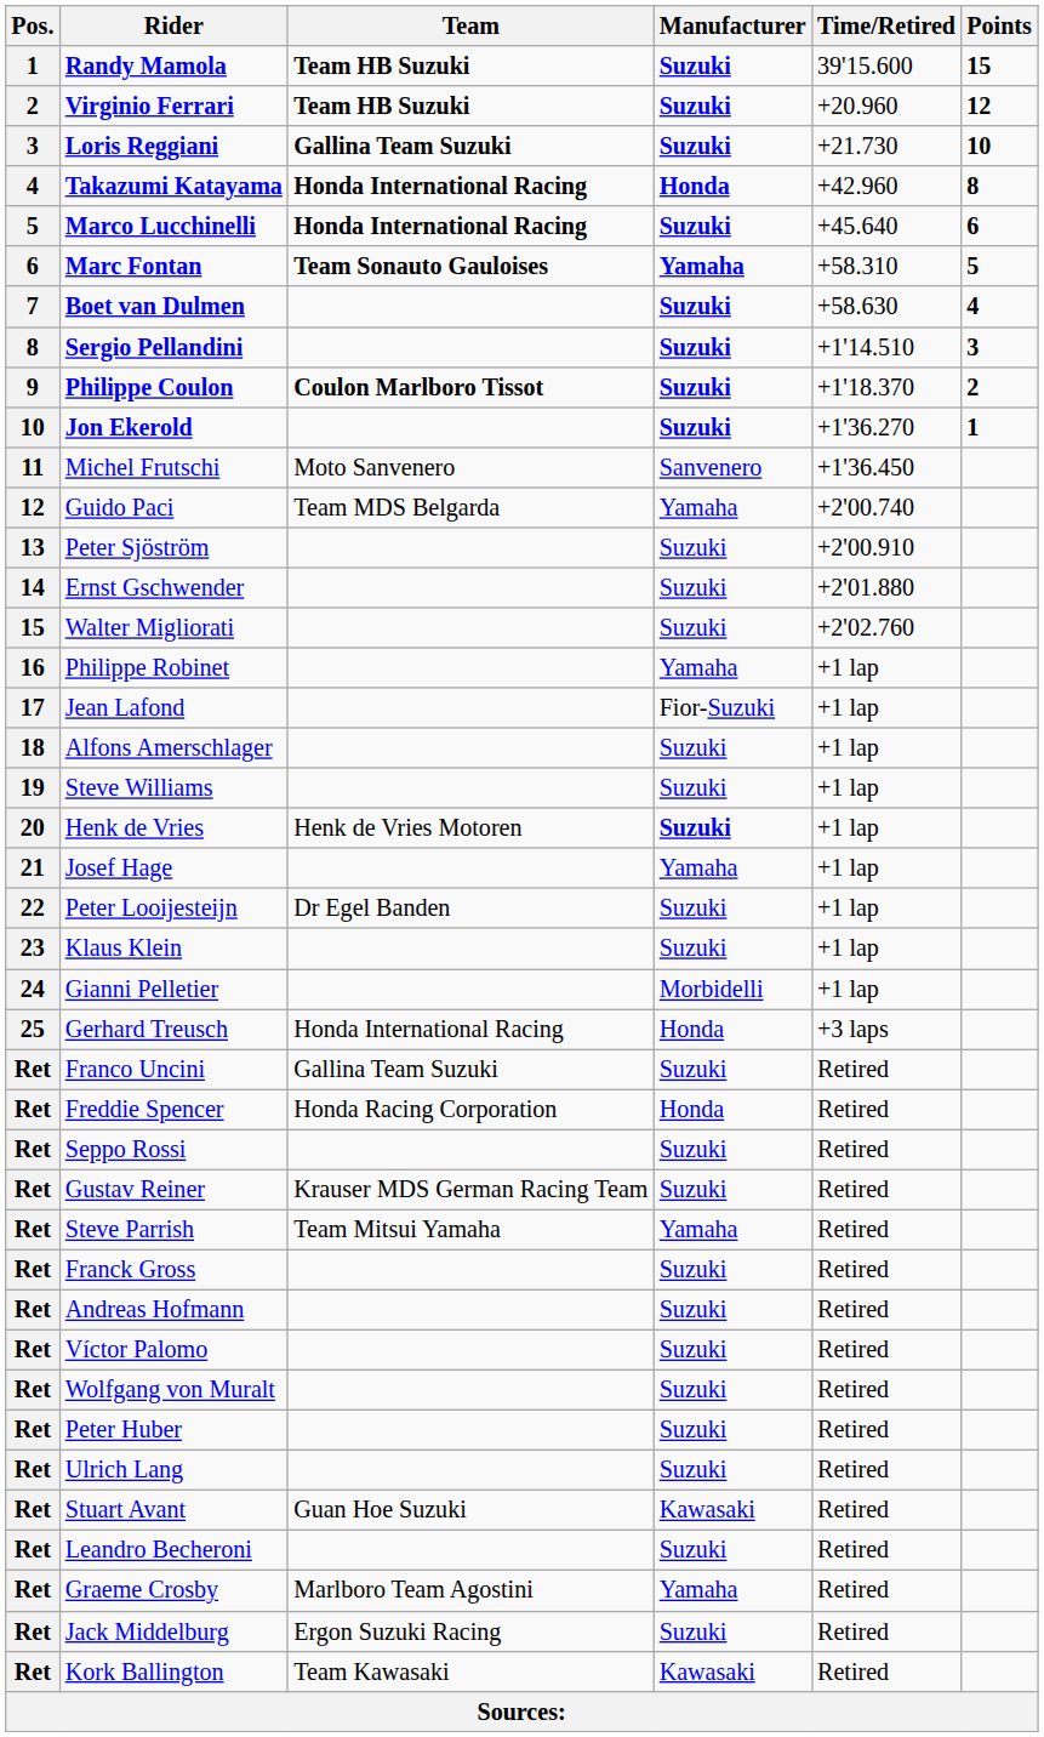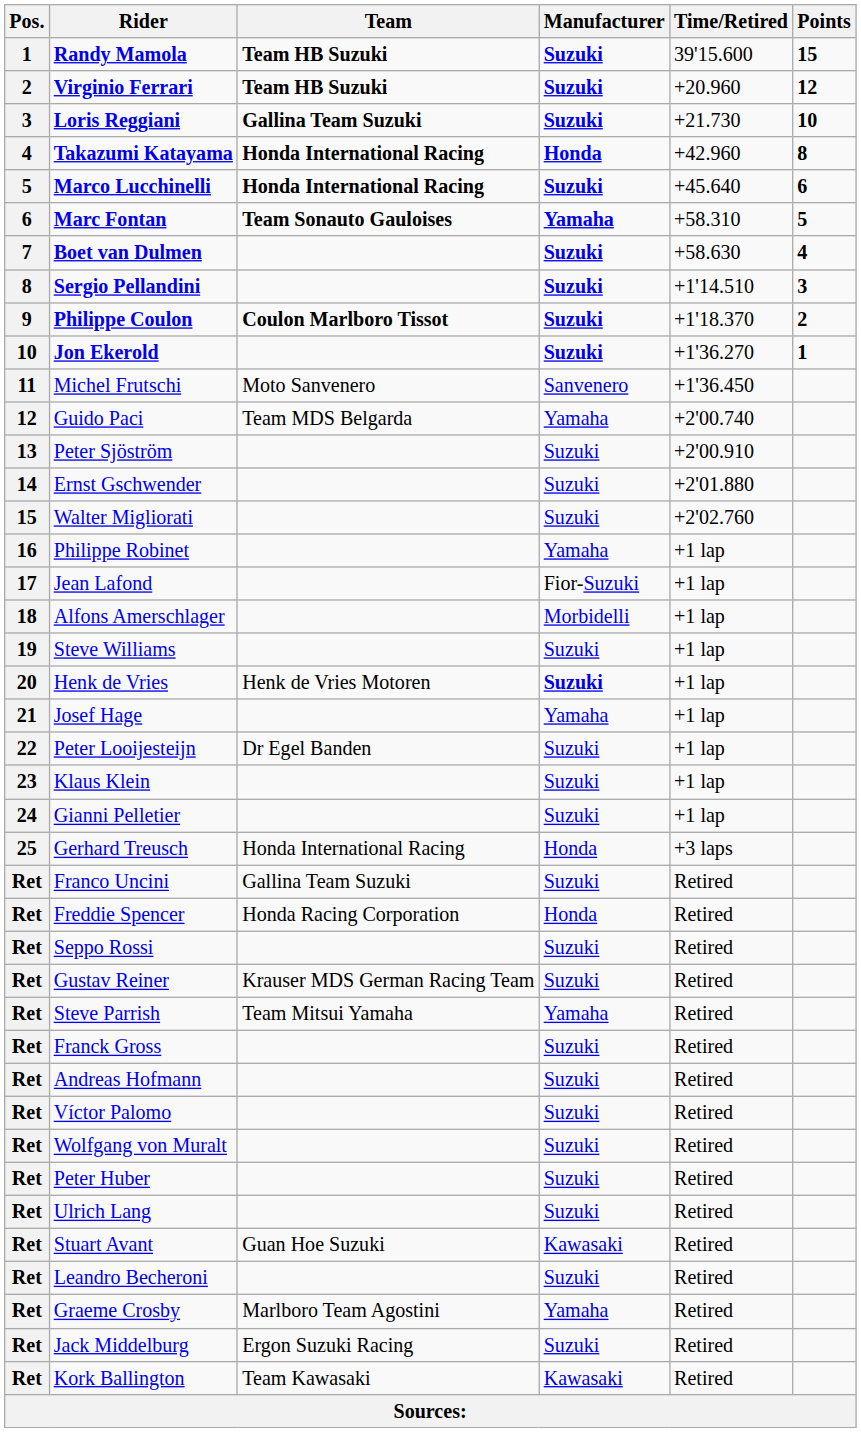 <table class="wikitable" style="font-size: 95%;">
 <tr>
 <th>Pos.</th>
 <th>Rider</th>
 <th>Team</th>
 <th>Manufacturer</th>
 <th>Time/Retired</th>
 <th>Points</th>
 </tr>
 <tr>
 <th>1</th>
 <td> <strong><a href='#'>Randy Mamola</a></strong></td>
 <td><strong>Team HB Suzuki</strong></td>
 <td><strong><a href='#'>Suzuki</a></strong></td>
 <td>39'15.600</td>
 <td><strong>15</strong></td>
 </tr>
 <tr>
 <th>2</th>
 <td> <strong><a href='#'>Virginio Ferrari</a></strong></td>
 <td><strong>Team HB Suzuki</strong></td>
 <td><strong><a href='#'>Suzuki</a></strong></td>
 <td>+20.960</td>
 <td><strong>12</strong></td>
 </tr>
 <tr>
 <th>3</th>
 <td> <strong><a href='#'>Loris Reggiani</a></strong></td>
 <td><strong>Gallina Team Suzuki</strong></td>
 <td><strong><a href='#'>Suzuki</a></strong></td>
 <td>+21.730</td>
 <td><strong>10</strong></td>
 </tr>
 <tr>
 <th>4</th>
 <td> <strong><a href='#'>Takazumi Katayama</a></strong></td>
 <td><strong>Honda International Racing</strong></td>
 <td><strong><a href='#'>Honda</a></strong></td>
 <td>+42.960</td>
 <td><strong>8</strong></td>
 </tr>
 <tr>
 <th>5</th>
 <td> <strong><a href='#'>Marco Lucchinelli</a></strong></td>
 <td><strong>Honda International Racing</strong></td>
 <td><strong><a href='#'>Suzuki</a></strong></td>
 <td>+45.640</td>
 <td><strong>6</strong></td>
 </tr>
 <tr>
 <th>6</th>
 <td> <strong><a href='#'>Marc Fontan</a></strong></td>
 <td><strong>Team Sonauto Gauloises</strong></td>
 <td><strong><a href='#'>Yamaha</a></strong></td>
 <td>+58.310</td>
 <td><strong>5</strong></td>
 </tr>
 <tr>
 <th>7</th>
 <td> <strong><a href='#'>Boet van Dulmen</a></strong></td>
 <td></td>
 <td><strong><a href='#'>Suzuki</a></strong></td>
 <td>+58.630</td>
 <td><strong>4</strong></td>
 </tr>
 <tr>
 <th>8</th>
 <td> <strong><a href='#'>Sergio Pellandini</a></strong></td>
 <td></td>
 <td><strong><a href='#'>Suzuki</a></strong></td>
 <td>+1'14.510</td>
 <td><strong>3</strong></td>
 </tr>
 <tr>
 <th>9</th>
 <td> <strong><a href='#'>Philippe Coulon</a></strong></td>
 <td><strong>Coulon Marlboro Tissot</strong></td>
 <td><strong><a href='#'>Suzuki</a></strong></td>
 <td>+1'18.370</td>
 <td><strong>2</strong></td>
 </tr>
 <tr>
 <th>10</th>
 <td> <strong><a href='#'>Jon Ekerold</a></strong></td>
 <td></td>
 <td><strong><a href='#'>Suzuki</a></strong></td>
 <td>+1'36.270</td>
 <td><strong>1</strong></td>
 </tr>
 <tr>
 <th>11</th>
 <td> <a href='#'>Michel Frutschi</a></td>
 <td>Moto Sanvenero</td>
 <td><a href='#'>Sanvenero</a></td>
 <td>+1'36.450</td>
 <td></td>
 </tr>
 <tr>
 <th>12</th>
 <td> <a href='#'>Guido Paci</a></td>
 <td>Team MDS Belgarda</td>
 <td><a href='#'>Yamaha</a></td>
 <td>+2'00.740</td>
 <td></td>
 </tr>
 <tr>
 <th>13</th>
 <td> <a href='#'>Peter Sjöström</a></td>
 <td></td>
 <td><a href='#'>Suzuki</a></td>
 <td>+2'00.910</td>
 <td></td>
 </tr>
 <tr>
 <th>14</th>
 <td> <a href='#'>Ernst Gschwender</a></td>
 <td></td>
 <td><a href='#'>Suzuki</a></td>
 <td>+2'01.880</td>
 <td></td>
 </tr>
 <tr>
 <th>15</th>
 <td> <a href='#'>Walter Migliorati</a></td>
 <td></td>
 <td><a href='#'>Suzuki</a></td>
 <td>+2'02.760</td>
 <td></td>
 </tr>
 <tr>
 <th>16</th>
 <td> <a href='#'>Philippe Robinet</a></td>
 <td></td>
 <td><a href='#'>Yamaha</a></td>
 <td>+1 lap</td>
 <td></td>
 </tr>
 <tr>
 <th>17</th>
 <td> <a href='#'>Jean Lafond</a></td>
 <td></td>
 <td>Fior-<a href='#'>Suzuki</a></td>
 <td>+1 lap</td>
 <td></td>
 </tr>
 <tr>
 <th>18</th>
 <td> <a href='#'>Alfons Amerschlager</a></td>
 <td></td>
-<td><a href='#'>Suzuki</a></td>
+<td><a href='#'>Morbidelli</a></td>
 <td>+1 lap</td>
 <td></td>
 </tr>
 <tr>
 <th>19</th>
 <td> <a href='#'>Steve Williams</a></td>
 <td></td>
 <td><a href='#'>Suzuki</a></td>
 <td>+1 lap</td>
 <td></td>
 </tr>
 <tr>
 <th>20</th>
 <td> <a href='#'>Henk de Vries</a></td>
 <td>Henk de Vries Motoren</td>
 <td><strong><a href='#'>Suzuki</a></strong></td>
 <td>+1 lap</td>
 <td></td>
 </tr>
 <tr>
 <th>21</th>
 <td> <a href='#'>Josef Hage</a></td>
 <td></td>
 <td><a href='#'>Yamaha</a></td>
 <td>+1 lap</td>
 <td></td>
 </tr>
 <tr>
 <th>22</th>
 <td> <a href='#'>Peter Looijesteijn</a></td>
 <td>Dr Egel Banden</td>
 <td><a href='#'>Suzuki</a></td>
 <td>+1 lap</td>
 <td></td>
 </tr>
 <tr>
 <th>23</th>
 <td> <a href='#'>Klaus Klein</a></td>
 <td></td>
 <td><a href='#'>Suzuki</a></td>
 <td>+1 lap</td>
 <td></td>
 </tr>
 <tr>
 <th>24</th>
 <td> <a href='#'>Gianni Pelletier</a></td>
 <td></td>
-<td><a href='#'>Morbidelli</a></td>
+<td><a href='#'>Suzuki</a></td>
 <td>+1 lap</td>
 <td></td>
 </tr>
 <tr>
 <th>25</th>
 <td> <a href='#'>Gerhard Treusch</a></td>
 <td>Honda International Racing</td>
 <td><a href='#'>Honda</a></td>
 <td>+3 laps</td>
 <td></td>
 </tr>
 <tr>
 <th>Ret</th>
 <td> <a href='#'>Franco Uncini</a></td>
 <td>Gallina Team Suzuki</td>
 <td><a href='#'>Suzuki</a></td>
 <td>Retired</td>
 <td></td>
 </tr>
 <tr>
 <th>Ret</th>
 <td> <a href='#'>Freddie Spencer</a></td>
 <td>Honda Racing Corporation</td>
 <td><a href='#'>Honda</a></td>
 <td>Retired</td>
 <td></td>
 </tr>
 <tr>
 <th>Ret</th>
 <td> <a href='#'>Seppo Rossi</a></td>
 <td></td>
 <td><a href='#'>Suzuki</a></td>
 <td>Retired</td>
 <td></td>
 </tr>
 <tr>
 <th>Ret</th>
 <td> <a href='#'>Gustav Reiner</a></td>
 <td>Krauser MDS German Racing Team</td>
 <td><a href='#'>Suzuki</a></td>
 <td>Retired</td>
 <td></td>
 </tr>
 <tr>
 <th>Ret</th>
 <td> <a href='#'>Steve Parrish</a></td>
 <td>Team Mitsui Yamaha</td>
 <td><a href='#'>Yamaha</a></td>
 <td>Retired</td>
 <td></td>
 </tr>
 <tr>
 <th>Ret</th>
 <td> <a href='#'>Franck Gross</a></td>
 <td></td>
 <td><a href='#'>Suzuki</a></td>
 <td>Retired</td>
 <td></td>
 </tr>
 <tr>
 <th>Ret</th>
 <td> <a href='#'>Andreas Hofmann</a></td>
 <td></td>
 <td><a href='#'>Suzuki</a></td>
 <td>Retired</td>
 <td></td>
 </tr>
 <tr>
 <th>Ret</th>
 <td> <a href='#'>Víctor Palomo</a></td>
 <td></td>
 <td><a href='#'>Suzuki</a></td>
 <td>Retired</td>
 <td></td>
 </tr>
 <tr>
 <th>Ret</th>
 <td> <a href='#'>Wolfgang von Muralt</a></td>
 <td></td>
 <td><a href='#'>Suzuki</a></td>
 <td>Retired</td>
 <td></td>
 </tr>
 <tr>
 <th>Ret</th>
 <td> <a href='#'>Peter Huber</a></td>
 <td></td>
 <td><a href='#'>Suzuki</a></td>
 <td>Retired</td>
 <td></td>
 </tr>
 <tr>
 <th>Ret</th>
 <td> <a href='#'>Ulrich Lang</a></td>
 <td></td>
 <td><a href='#'>Suzuki</a></td>
 <td>Retired</td>
 <td></td>
 </tr>
 <tr>
 <th>Ret</th>
 <td> <a href='#'>Stuart Avant</a></td>
 <td>Guan Hoe Suzuki</td>
 <td><a href='#'>Kawasaki</a></td>
 <td>Retired</td>
 <td></td>
 </tr>
 <tr>
 <th>Ret</th>
 <td> <a href='#'>Leandro Becheroni</a></td>
 <td></td>
 <td><a href='#'>Suzuki</a></td>
 <td>Retired</td>
 <td></td>
 </tr>
 <tr>
 <th>Ret</th>
 <td> <a href='#'>Graeme Crosby</a></td>
 <td>Marlboro Team Agostini</td>
 <td><a href='#'>Yamaha</a></td>
 <td>Retired</td>
 <td></td>
 </tr>
 <tr>
 <th>Ret</th>
 <td> <a href='#'>Jack Middelburg</a></td>
 <td>Ergon Suzuki Racing</td>
 <td><a href='#'>Suzuki</a></td>
 <td>Retired</td>
 <td></td>
 </tr>
 <tr>
 <th>Ret</th>
 <td> <a href='#'>Kork Ballington</a></td>
 <td>Team Kawasaki</td>
 <td><a href='#'>Kawasaki</a></td>
 <td>Retired</td>
 <td></td>
 </tr>
 <tr>
 <th colspan=8>Sources:</th>
 </tr>
 </table>
